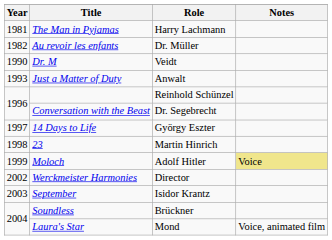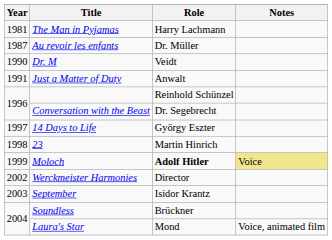 <table class="wikitable sortable">
 <tr>
 </tr>
 <tr>
 <th>Year</th>
 <th>Title</th>
 <th>Role</th>
 <th class="unsortable">Notes</th>
 </tr>
 <tr>
 <td>1981</td>
 <td><em><a href='#'>The Man in Pyjamas</a></em></td>
 <td>Harry Lachmann</td>
 <td></td>
 </tr>
 <tr>
-<td>1982</td>
+<td>1987</td>
 <td><em><a href='#'>Au revoir les enfants</a></em></td>
 <td>Dr. Müller</td>
 <td></td>
 </tr>
 <tr>
 <td>1990</td>
 <td><em><a href='#'>Dr. M</a></em></td>
 <td>Veidt</td>
 <td></td>
 </tr>
 <tr>
-<td>1993</td>
+<td>1991</td>
 <td><em><a href='#'>Just a Matter of Duty</a></em></td>
 <td>Anwalt</td>
 <td></td>
 </tr>
 <tr>
 <td rowspan=2>1996</td>
 <td><em></em></td>
 <td>Reinhold Schünzel</td>
 <td></td>
 </tr>
 <tr>
 <td><em><a href='#'>Conversation with the Beast</a></em></td>
 <td>Dr. Segebrecht</td>
 <td></td>
 </tr>
 <tr>
 <td>1997</td>
 <td><em><a href='#'>14 Days to Life</a></em></td>
 <td>György Eszter</td>
 <td></td>
 </tr>
 <tr>
 <td>1998</td>
 <td><em><a href='#'>23</a></em></td>
 <td>Martin Hinrich</td>
 <td></td>
 </tr>
 <tr>
 <td>1999</td>
 <td><em><a href='#'>Moloch</a></em></td>
-<td>Adolf Hitler</td>
+<td><strong>Adolf Hitler</strong></td>
 <td style="background: khaki;">Voice</td>
 </tr>
 <tr>
 <td>2002</td>
 <td><em><a href='#'>Werckmeister Harmonies</a></em></td>
 <td>Director</td>
 <td></td>
 </tr>
 <tr>
 <td>2003</td>
 <td><em><a href='#'>September</a></em></td>
 <td>Isidor Krantz</td>
 <td></td>
 </tr>
 <tr>
 <td rowspan=2>2004</td>
 <td><em><a href='#'>Soundless</a></em></td>
 <td>Brückner</td>
 <td></td>
 </tr>
 <tr>
 <td><em><a href='#'>Laura's Star</a></em></td>
 <td>Mond</td>
 <td>Voice, animated film</td>
 </tr>
 </table>
